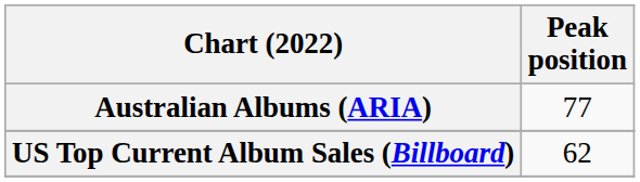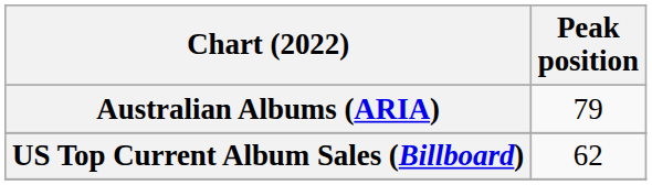 <table class="wikitable sortable plainrowheaders" style="text-align:center">
 <tr>
 <th scope="col">Chart (2022)</th>
 <th scope="col">Peak<br>position</th>
 </tr>
 <tr>
 <th scope="row">Australian Albums (<a href='#'>ARIA</a>)</th>
-<td>77</td>
+<td>79</td>
 </tr>
 <tr>
 </tr>
 <tr>
 <th scope="row">US Top Current Album Sales (<em><a href='#'>Billboard</a></em>)</th>
 <td>62</td>
 </tr>
 <tr>
 </tr>
 </table>
